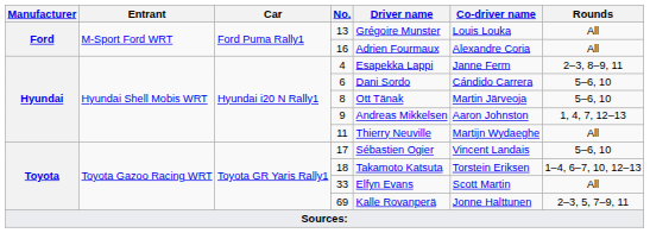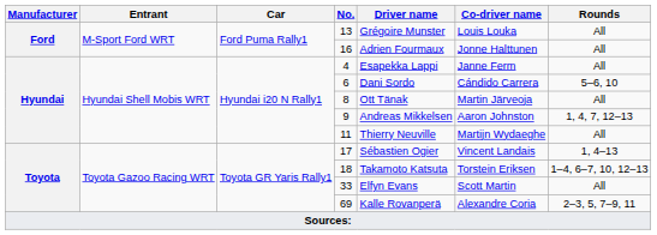 <table class="wikitable" style="font-size: 85%;">
 <tr>
 <th><a href='#'>Manufacturer</a></th>
 <th>Entrant</th>
 <th>Car</th>
 <th><a href='#'>No.</a></th>
 <th><a href='#'>Driver name</a></th>
 <th><a href='#'>Co-driver name</a></th>
 <th>Rounds</th>
 </tr>
 <tr>
 <th rowspan="2"><a href='#'>Ford</a></th>
 <td rowspan="2"> <a href='#'>M-Sport Ford WRT</a></td>
 <td rowspan="2"><a href='#'>Ford Puma Rally1</a></td>
 <td align="center">13</td>
 <td> <a href='#'>Grégoire Munster</a></td>
 <td> <a href='#'>Louis Louka</a></td>
 <td align="center">All</td>
 </tr>
 <tr>
 <td align="center">16</td>
 <td> <a href='#'>Adrien Fourmaux</a></td>
-<td> <a href='#'>Alexandre Coria</a></td>
+<td> <a href='#'>Jonne Halttunen</a></td>
 <td align="center">All</td>
 </tr>
 <tr>
 <th rowspan="5"><a href='#'>Hyundai</a></th>
 <td rowspan="5"> <a href='#'>Hyundai Shell Mobis WRT</a></td>
 <td rowspan="5"><a href='#'>Hyundai i20 N Rally1</a></td>
 <td align="center">4</td>
 <td> <a href='#'>Esapekka Lappi</a></td>
 <td> <a href='#'>Janne Ferm</a></td>
-<td align="center">2–3, 8–9, 11</td>
+<td align="center">All</td>
 </tr>
 <tr>
 <td align="center">6</td>
 <td> <a href='#'>Dani Sordo</a></td>
 <td> <a href='#'>Cándido Carrera</a></td>
 <td align="center">5–6, 10</td>
 </tr>
 <tr>
 <td align="center">8</td>
 <td> <a href='#'>Ott Tänak</a></td>
 <td> <a href='#'>Martin Järveoja</a></td>
-<td align="center">5–6, 10</td>
+<td align="center">All</td>
 </tr>
 <tr>
 <td align="center">9</td>
 <td> <a href='#'>Andreas Mikkelsen</a></td>
 <td> <a href='#'>Aaron Johnston</a></td>
 <td align="center">1, 4, 7, 12–13</td>
 </tr>
 <tr>
 <td align="center">11</td>
 <td> <a href='#'>Thierry Neuville</a></td>
 <td> <a href='#'>Martijn Wydaeghe</a></td>
 <td align="center">All</td>
 </tr>
 <tr>
 <th rowspan="4"><a href='#'>Toyota</a></th>
 <td rowspan="4"> <a href='#'>Toyota Gazoo Racing WRT</a></td>
 <td rowspan="4"><a href='#'>Toyota GR Yaris Rally1</a></td>
 <td align="center">17</td>
 <td> <a href='#'>Sébastien Ogier</a></td>
 <td> <a href='#'>Vincent Landais</a></td>
-<td align="center">5–6, 10</td>
+<td align="center">1, 4–13</td>
 </tr>
 <tr>
 <td align="center">18</td>
 <td> <a href='#'>Takamoto Katsuta</a></td>
 <td> <a href='#'>Torstein Eriksen</a></td>
 <td align="center">1–4, 6–7, 10, 12–13</td>
 </tr>
 <tr>
 <td align="center">33</td>
 <td> <a href='#'>Elfyn Evans</a></td>
 <td> <a href='#'>Scott Martin</a></td>
 <td align="center">All</td>
 </tr>
 <tr>
 <td align="center">69</td>
 <td> <a href='#'>Kalle Rovanperä</a></td>
-<td> <a href='#'>Jonne Halttunen</a></td>
+<td> <a href='#'>Alexandre Coria</a></td>
 <td align="center">2–3, 5, 7–9, 11</td>
 </tr>
 <tr>
 <td colspan="7" style="background-color:#EAECF0;text-align:center"><strong>Sources:</strong></td>
 </tr>
 </table>
